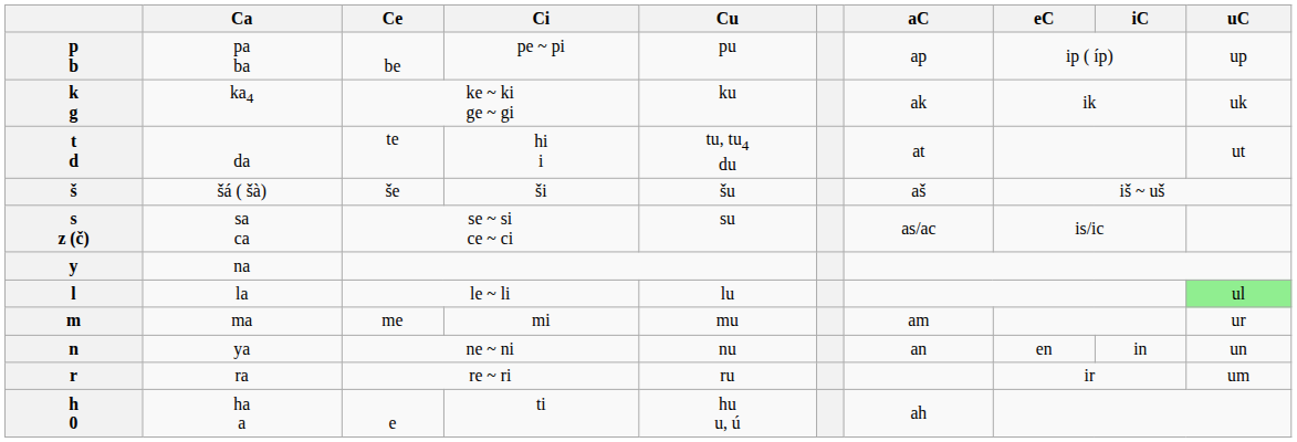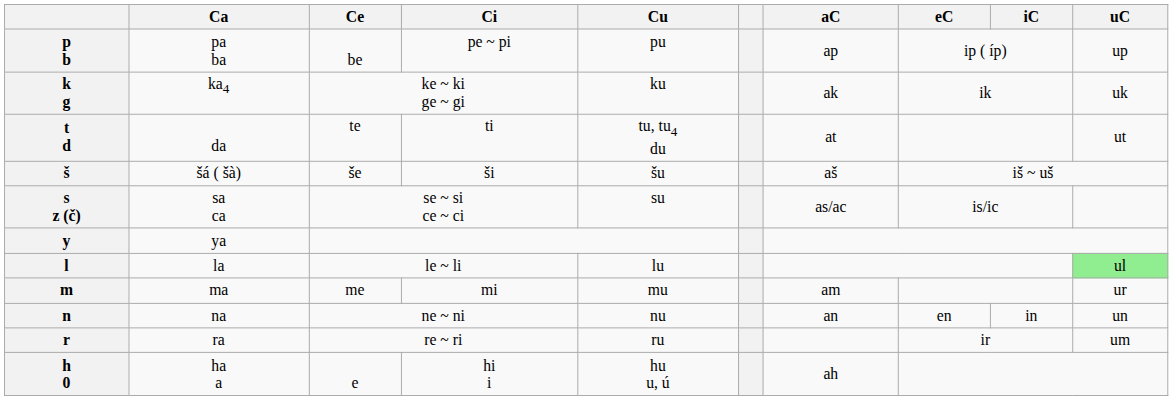 <table class="wikitable" style="margin:1em auto;" width=75%>
 <tr>
 <th></th>
 <th>Ca</th>
 <th>Ce</th>
 <th>Ci</th>
 <th>Cu</th>
 <th></th>
 <th>aC</th>
 <th>eC</th>
 <th>iC</th>
 <th>uC</th>
 </tr>
 <tr style="text-align:center">
 <th>p <br> b</th>
 <td> pa <br>  ba</td>
 <td><br>  be</td>
 <td valign="top"> pe ~ pi</td>
 <td valign="top"> pu</td>
 <th></th>
 <td> ap</td>
 <td colspan="2"> ip ( íp)</td>
 <td> up</td>
 </tr>
 <tr style="text-align:center">
 <th>k <br> g</th>
 <td valign="top"> ka<sub>4</sub></td>
 <td colspan="2"> ke ~ ki <br>  ge ~ gi</td>
 <td valign="top"> ku</td>
 <th></th>
 <td> ak</td>
 <td colspan="2"> ik</td>
 <td> uk</td>
 </tr>
 <tr style="text-align:center">
 <th>t <br> d</th>
 <td><br> da</td>
 <td valign="top"> te</td>
-<td> hi<br> i</td>
+<td valign="top"> ti</td>
 <td> tu,  tu<sub>4</sub> <br>  du</td>
 <th></th>
 <td> at</td>
 <td colspan="2"> </td>
 <td> ut</td>
 </tr>
 <tr style="text-align:center">
 <th>š</th>
 <td> šá ( šà)</td>
 <td> še</td>
 <td> ši</td>
 <td> šu</td>
 <th></th>
 <td> aš</td>
 <td colspan="3"> iš ~ uš</td>
 </tr>
 <tr style="text-align:center">
 <th>s <br> z (č)</th>
 <td> sa <br>  ca</td>
 <td colspan="2"> se ~ si <br>  ce ~ ci</td>
 <td valign="top"> su</td>
 <th></th>
 <td> as/ac</td>
 <td colspan="2"> is/ic</td>
 <td></td>
 </tr>
 <tr style="text-align:center">
 <th>y</th>
-<td> na</td>
+<td> ya</td>
 <td colspan="3"></td>
 <th></th>
 <td colspan="4"></td>
 </tr>
 <tr style="text-align:center">
 <th>l</th>
 <td> la</td>
 <td colspan="2"> le ~ li</td>
 <td> lu</td>
 <th></th>
 <td colspan="3"></td>
 <td style="background: lightgreen;"> ul</td>
 </tr>
 <tr style="text-align:center">
 <th>m</th>
 <td> ma</td>
 <td> me</td>
 <td> mi</td>
 <td> mu</td>
 <th></th>
 <td> am</td>
 <td colspan="2"></td>
 <td> ur</td>
 </tr>
 <tr style="text-align:center">
 <th>n</th>
-<td> ya</td>
+<td> na</td>
 <td colspan="2"> ne ~ ni</td>
 <td> nu</td>
 <th></th>
 <td> an</td>
 <td> en</td>
 <td> in</td>
 <td> un</td>
 </tr>
 <tr style="text-align:center">
 <th>r</th>
 <td> ra</td>
 <td colspan="2"> re ~ ri</td>
 <td> ru</td>
 <th></th>
 <td></td>
 <td colspan="2"> ir</td>
 <td> um</td>
 </tr>
 <tr style="text-align:center">
 <th>h <br>0</th>
 <td> ha<br> a</td>
 <td><br> e</td>
-<td valign="top"> ti</td>
+<td> hi<br> i</td>
 <td> hu<br> u,  ú</td>
 <th></th>
 <td> ah<br></td>
 <td colspan="3"></td>
 </tr>
 </table>
